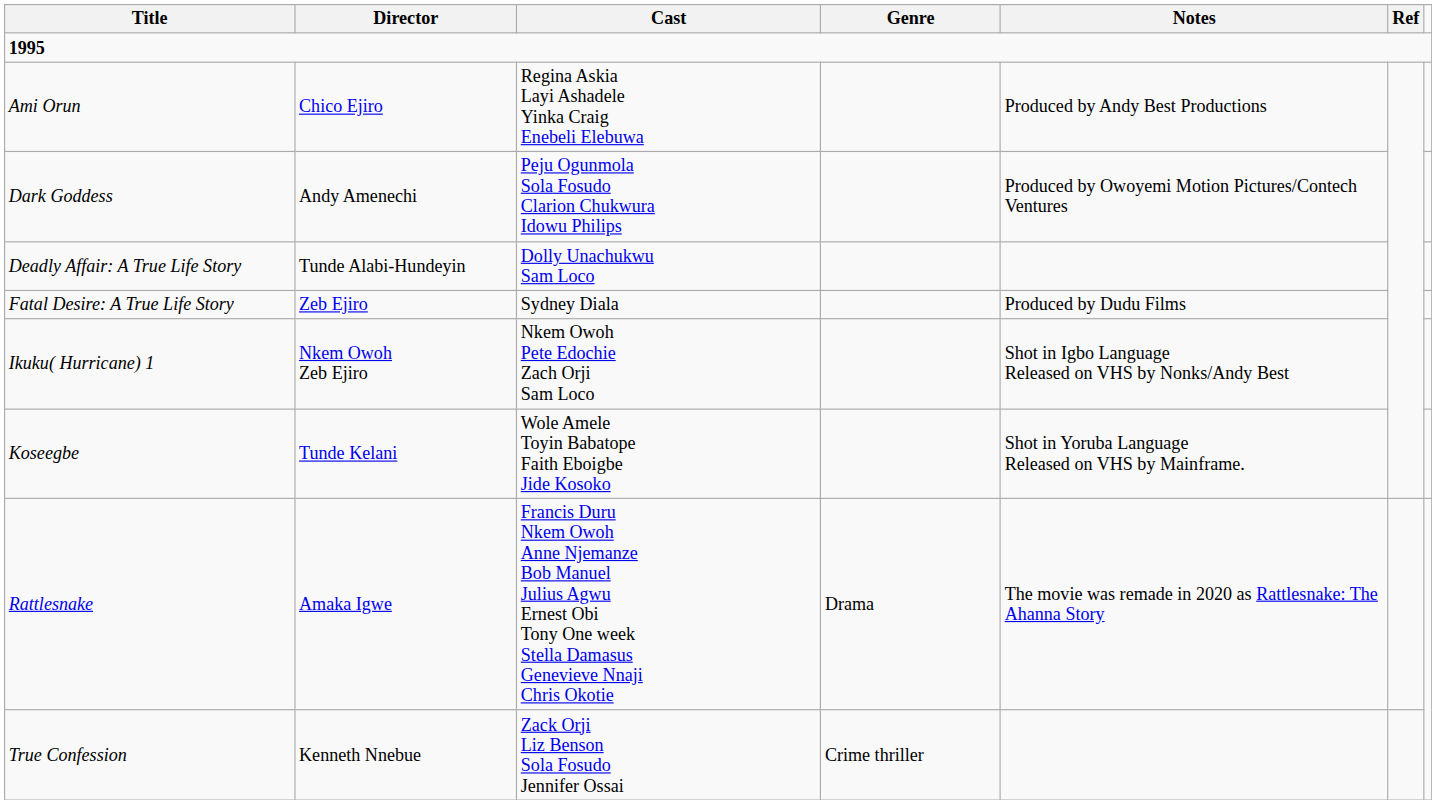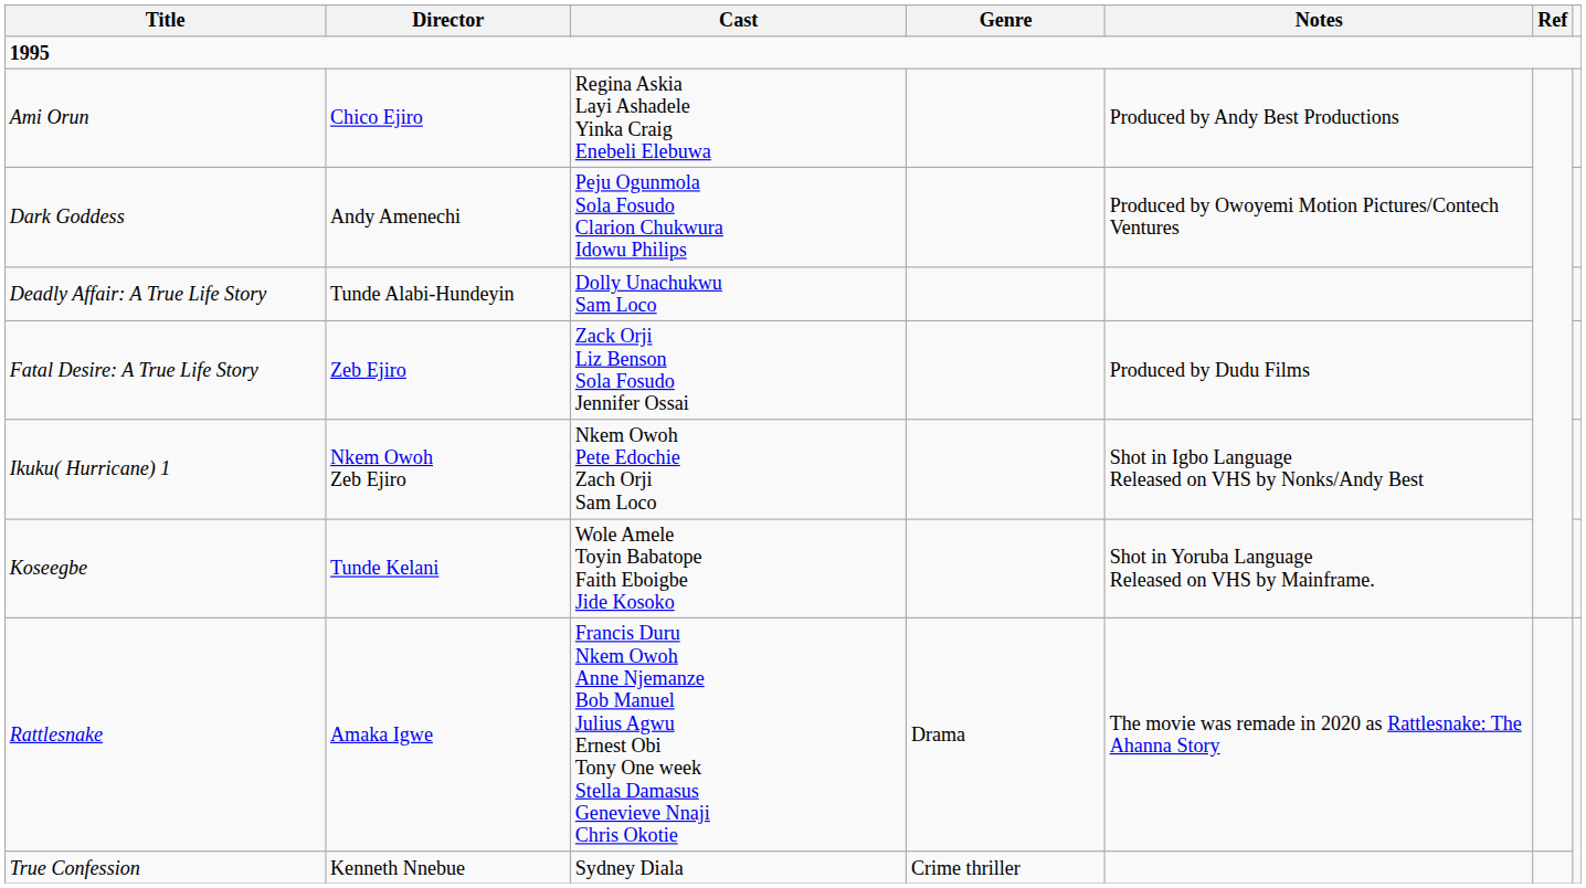 <table class="wikitable" width="100%">
 <tr>
 <th width="21%">Title</th>
 <th width="16%">Director</th>
 <th width="22%">Cast</th>
 <th width="13%">Genre</th>
 <th width="28%">Notes</th>
 <th>Ref</th>
 </tr>
 <tr>
 <td colspan="8" ><strong>1995</strong></td>
 </tr>
 <tr>
 <td><em>Ami Orun</em></td>
 <td><a href='#'>Chico Ejiro</a></td>
 <td>Regina Askia<br>Layi Ashadele<br>Yinka Craig<br><a href='#'>Enebeli Elebuwa</a></td>
 <td></td>
 <td>Produced by Andy Best Productions</td>
 <td rowspan="6"></td>
 <td></td>
 </tr>
 <tr>
 <td><em>Dark Goddess</em></td>
 <td>Andy Amenechi</td>
 <td><a href='#'>Peju Ogunmola</a><br><a href='#'>Sola Fosudo</a><br><a href='#'>Clarion Chukwura</a><br><a href='#'>Idowu Philips</a></td>
 <td></td>
 <td>Produced by Owoyemi Motion Pictures/Contech Ventures</td>
 <td></td>
 </tr>
 <tr>
 <td><em>Deadly Affair: A True Life Story</em></td>
 <td>Tunde Alabi-Hundeyin</td>
 <td><a href='#'>Dolly Unachukwu</a><br><a href='#'>Sam Loco</a></td>
 <td></td>
 <td></td>
 <td></td>
 </tr>
 <tr>
 <td><em>Fatal Desire: A True Life Story</em></td>
 <td><a href='#'>Zeb Ejiro</a></td>
-<td>Sydney Diala</td>
+<td><a href='#'>Zack Orji</a><br><a href='#'>Liz Benson</a><br><a href='#'>Sola Fosudo</a><br>Jennifer Ossai</td>
 <td></td>
 <td>Produced by Dudu Films</td>
 <td></td>
 </tr>
 <tr>
 <td><em>Ikuku( Hurricane) 1</em></td>
 <td><a href='#'>Nkem Owoh</a><br>Zeb Ejiro</td>
 <td>Nkem Owoh<br><a href='#'>Pete Edochie</a><br>Zach Orji<br>Sam Loco</td>
 <td></td>
 <td>Shot in Igbo Language<br>Released on VHS by Nonks/Andy Best</td>
 <td></td>
 </tr>
 <tr>
 <td><em>Koseegbe</em></td>
 <td><a href='#'>Tunde Kelani</a></td>
 <td>Wole Amele<br>Toyin Babatope<br>Faith Eboigbe<br><a href='#'>Jide Kosoko</a></td>
 <td></td>
 <td>Shot in Yoruba Language<br>Released on VHS by Mainframe.</td>
 <td></td>
 </tr>
 <tr>
 <td><em><a href='#'>Rattlesnake</a></em></td>
 <td><a href='#'>Amaka Igwe</a></td>
 <td><a href='#'>Francis Duru</a><br><a href='#'>Nkem Owoh</a><br><a href='#'>Anne Njemanze</a><br><a href='#'>Bob Manuel</a><br><a href='#'>Julius Agwu</a><br>Ernest Obi<br>Tony One week<br><a href='#'>Stella Damasus</a><br><a href='#'>Genevieve Nnaji</a><br><a href='#'>Chris Okotie</a></td>
 <td>Drama</td>
 <td>The movie was remade in 2020 as <a href='#'>Rattlesnake: The Ahanna Story</a></td>
 <td></td>
 </tr>
 <tr>
 <td><em>True Confession</em></td>
 <td>Kenneth Nnebue</td>
-<td><a href='#'>Zack Orji</a><br><a href='#'>Liz Benson</a><br><a href='#'>Sola Fosudo</a><br>Jennifer Ossai</td>
+<td>Sydney Diala</td>
 <td>Crime thriller</td>
 <td></td>
 <td></td>
 </tr>
 </table>
